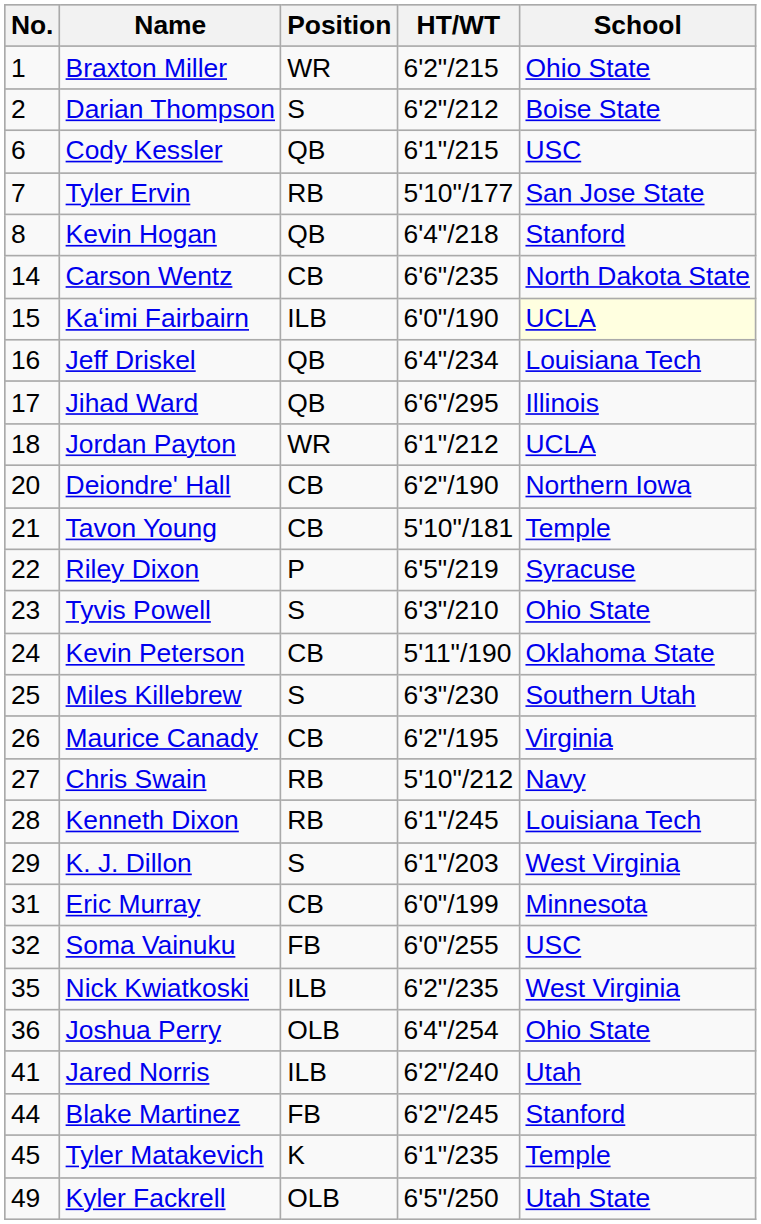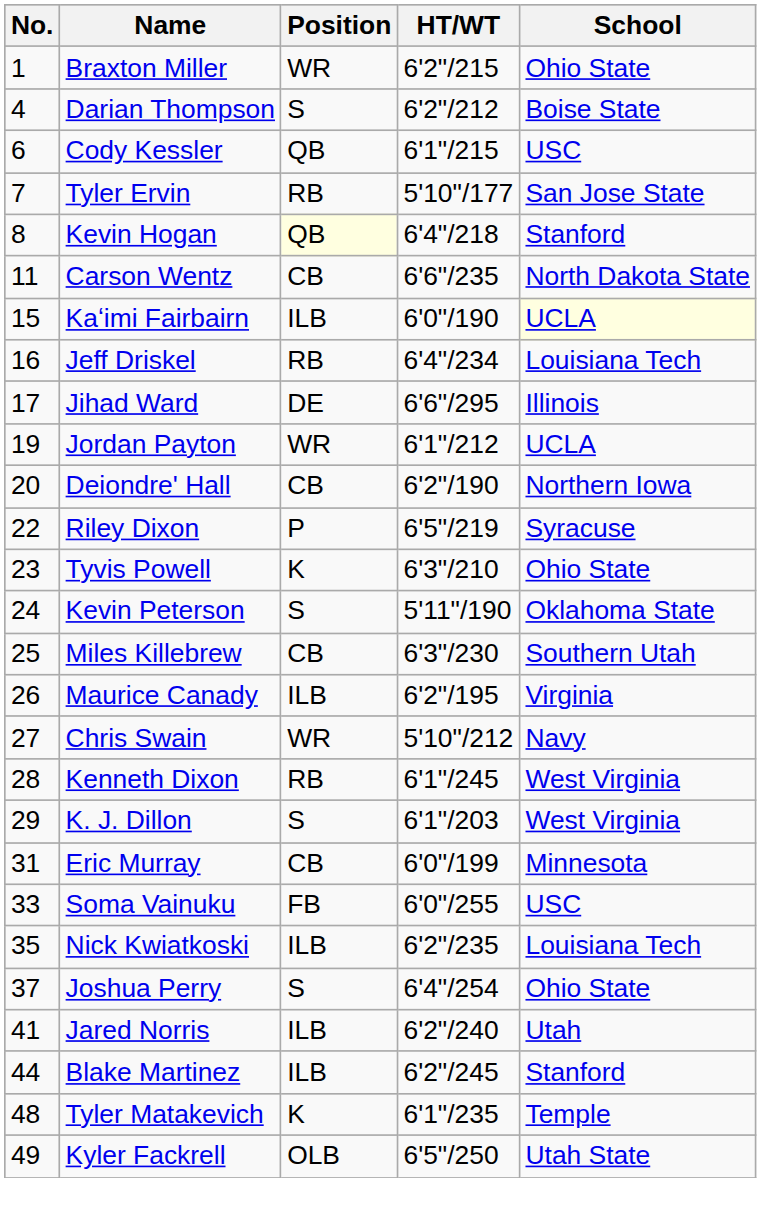 <table class="wikitable sortable">
 <tr>
 <th>No.</th>
 <th>Name</th>
 <th>Position</th>
 <th>HT/WT</th>
 <th>School</th>
 </tr>
 <tr>
 <td>1</td>
 <td><a href='#'>Braxton Miller</a></td>
 <td>WR</td>
 <td>6'2"/215</td>
 <td><a href='#'>Ohio State</a></td>
 </tr>
 <tr>
-<td>2</td>
+<td>4</td>
 <td><a href='#'>Darian Thompson</a></td>
 <td>S</td>
 <td>6'2"/212</td>
 <td><a href='#'>Boise State</a></td>
 </tr>
 <tr>
 <td>6</td>
 <td><a href='#'>Cody Kessler</a></td>
 <td>QB</td>
 <td>6'1"/215</td>
 <td><a href='#'>USC</a></td>
 </tr>
 <tr>
 <td>7</td>
 <td><a href='#'>Tyler Ervin</a></td>
 <td>RB</td>
 <td>5'10"/177</td>
 <td><a href='#'>San Jose State</a></td>
 </tr>
 <tr>
 <td>8</td>
 <td><a href='#'>Kevin Hogan</a></td>
-<td>QB</td>
+<td style="background: lightyellow;">QB</td>
 <td>6'4"/218</td>
 <td><a href='#'>Stanford</a></td>
 </tr>
 <tr>
-<td>14</td>
+<td>11</td>
 <td><a href='#'>Carson Wentz</a></td>
 <td>CB</td>
 <td>6'6"/235</td>
 <td><a href='#'>North Dakota State</a></td>
 </tr>
 <tr>
 <td>15</td>
 <td><a href='#'>Kaʻimi Fairbairn</a></td>
 <td>ILB</td>
 <td>6'0"/190</td>
 <td style="background: lightyellow;"><a href='#'>UCLA</a></td>
 </tr>
 <tr>
 <td>16</td>
 <td><a href='#'>Jeff Driskel</a></td>
-<td>QB</td>
+<td>RB</td>
 <td>6'4"/234</td>
 <td><a href='#'>Louisiana Tech</a></td>
 </tr>
 <tr>
 <td>17</td>
 <td><a href='#'>Jihad Ward</a></td>
-<td>QB</td>
+<td>DE</td>
 <td>6'6"/295</td>
 <td><a href='#'>Illinois</a></td>
 </tr>
 <tr>
-<td>18</td>
+<td>19</td>
 <td><a href='#'>Jordan Payton</a></td>
 <td>WR</td>
 <td>6'1"/212</td>
 <td><a href='#'>UCLA</a></td>
 </tr>
 <tr>
 <td>20</td>
 <td><a href='#'>Deiondre' Hall</a></td>
 <td>CB</td>
 <td>6'2"/190</td>
 <td><a href='#'>Northern Iowa</a></td>
 </tr>
 <tr>
-<td>21</td>
-<td><a href='#'>Tavon Young</a></td>
-<td>CB</td>
-<td>5'10"/181</td>
-<td><a href='#'>Temple</a></td>
-</tr>
-<tr>
 <td>22</td>
 <td><a href='#'>Riley Dixon</a></td>
 <td>P</td>
 <td>6'5"/219</td>
 <td><a href='#'>Syracuse</a></td>
 </tr>
 <tr>
 <td>23</td>
 <td><a href='#'>Tyvis Powell</a></td>
-<td>S</td>
+<td>K</td>
 <td>6'3"/210</td>
 <td><a href='#'>Ohio State</a></td>
 </tr>
 <tr>
 <td>24</td>
 <td><a href='#'>Kevin Peterson</a></td>
-<td>CB</td>
+<td>S</td>
 <td>5'11"/190</td>
 <td><a href='#'>Oklahoma State</a></td>
 </tr>
 <tr>
 <td>25</td>
 <td><a href='#'>Miles Killebrew</a></td>
-<td>S</td>
+<td>CB</td>
 <td>6'3"/230</td>
 <td><a href='#'>Southern Utah</a></td>
 </tr>
 <tr>
 <td>26</td>
 <td><a href='#'>Maurice Canady</a></td>
-<td>CB</td>
+<td>ILB</td>
 <td>6'2"/195</td>
 <td><a href='#'>Virginia</a></td>
 </tr>
 <tr>
 <td>27</td>
 <td><a href='#'>Chris Swain</a></td>
-<td>RB</td>
+<td>WR</td>
 <td>5'10"/212</td>
 <td><a href='#'>Navy</a></td>
 </tr>
 <tr>
 <td>28</td>
 <td><a href='#'>Kenneth Dixon</a></td>
 <td>RB</td>
 <td>6'1"/245</td>
-<td><a href='#'>Louisiana Tech</a></td>
+<td><a href='#'>West Virginia</a></td>
 </tr>
 <tr>
 <td>29</td>
 <td><a href='#'>K. J. Dillon</a></td>
 <td>S</td>
 <td>6'1"/203</td>
 <td><a href='#'>West Virginia</a></td>
 </tr>
 <tr>
 <td>31</td>
 <td><a href='#'>Eric Murray</a></td>
 <td>CB</td>
 <td>6'0"/199</td>
 <td><a href='#'>Minnesota</a></td>
 </tr>
 <tr>
-<td>32</td>
+<td>33</td>
 <td><a href='#'>Soma Vainuku</a></td>
 <td>FB</td>
 <td>6'0"/255</td>
 <td><a href='#'>USC</a></td>
 </tr>
 <tr>
 <td>35</td>
 <td><a href='#'>Nick Kwiatkoski</a></td>
 <td>ILB</td>
 <td>6'2"/235</td>
-<td><a href='#'>West Virginia</a></td>
+<td><a href='#'>Louisiana Tech</a></td>
 </tr>
 <tr>
-<td>36</td>
+<td>37</td>
 <td><a href='#'>Joshua Perry</a></td>
-<td>OLB</td>
+<td>S</td>
 <td>6'4"/254</td>
 <td><a href='#'>Ohio State</a></td>
 </tr>
 <tr>
 <td>41</td>
 <td><a href='#'>Jared Norris</a></td>
 <td>ILB</td>
 <td>6'2"/240</td>
 <td><a href='#'>Utah</a></td>
 </tr>
 <tr>
 <td>44</td>
 <td><a href='#'>Blake Martinez</a></td>
-<td>FB</td>
+<td>ILB</td>
 <td>6'2"/245</td>
 <td><a href='#'>Stanford</a></td>
 </tr>
 <tr>
-<td>45</td>
+<td>48</td>
 <td><a href='#'>Tyler Matakevich</a></td>
 <td>K</td>
 <td>6'1"/235</td>
 <td><a href='#'>Temple</a></td>
 </tr>
 <tr>
 <td>49</td>
 <td><a href='#'>Kyler Fackrell</a></td>
 <td>OLB</td>
 <td>6'5"/250</td>
 <td><a href='#'>Utah State</a></td>
 </tr>
 </table>
